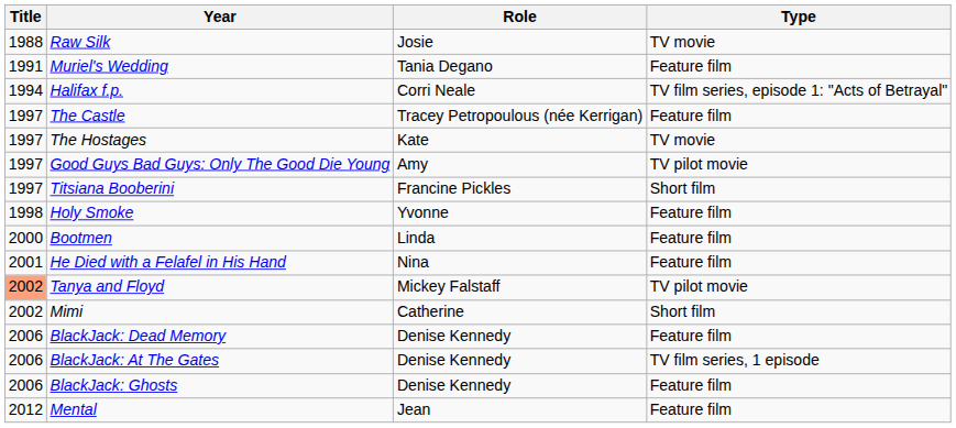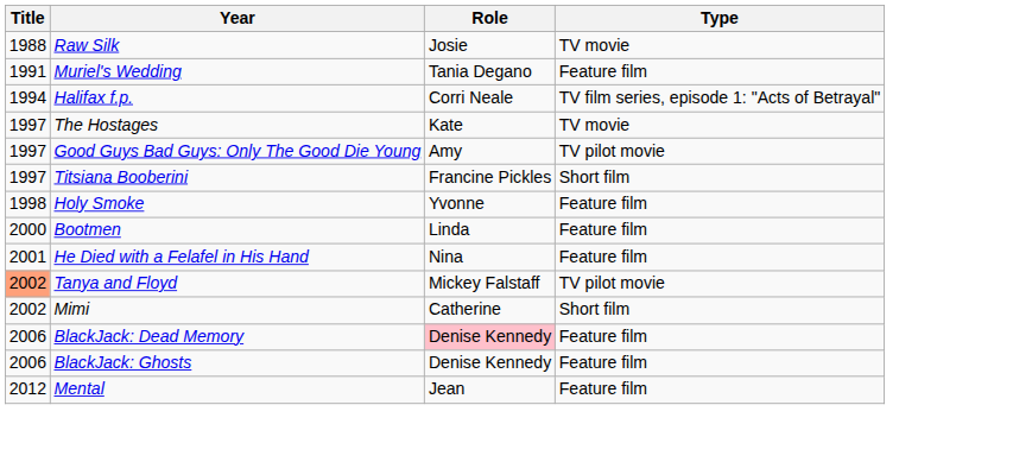 <table class="wikitable">
 <tr>
 <th>Title</th>
 <th>Year</th>
 <th>Role</th>
 <th>Type</th>
 </tr>
 <tr>
 <td>1988</td>
 <td><em><a href='#'>Raw Silk</a></em></td>
 <td>Josie</td>
 <td>TV movie</td>
 </tr>
 <tr>
 <td>1991</td>
 <td><em><a href='#'>Muriel's Wedding</a></em></td>
 <td>Tania Degano</td>
 <td>Feature film</td>
 </tr>
 <tr>
 <td>1994</td>
 <td><em><a href='#'>Halifax f.p.</a></em></td>
 <td>Corri Neale</td>
 <td>TV film series, episode 1: "Acts of Betrayal"</td>
-</tr>
-<tr>
-<td>1997</td>
-<td><em><a href='#'>The Castle</a></em></td>
-<td>Tracey Petropoulous (née Kerrigan)</td>
-<td>Feature film</td>
 </tr>
 <tr>
 <td>1997</td>
 <td><em>The Hostages</em></td>
 <td>Kate</td>
 <td>TV movie</td>
 </tr>
 <tr>
 <td>1997</td>
 <td><em><a href='#'>Good Guys Bad Guys: Only The Good Die Young</a></em></td>
 <td>Amy</td>
 <td>TV pilot movie</td>
 </tr>
 <tr>
 <td>1997</td>
 <td><em><a href='#'>Titsiana Booberini</a></em></td>
 <td>Francine Pickles</td>
 <td>Short film</td>
 </tr>
 <tr>
 <td>1998</td>
 <td><em><a href='#'>Holy Smoke</a></em></td>
 <td>Yvonne</td>
 <td>Feature film</td>
 </tr>
 <tr>
 <td>2000</td>
 <td><em><a href='#'>Bootmen</a></em></td>
 <td>Linda</td>
 <td>Feature film</td>
 </tr>
 <tr>
 <td>2001</td>
 <td><em><a href='#'>He Died with a Felafel in His Hand</a></em></td>
 <td>Nina</td>
 <td>Feature film</td>
 </tr>
 <tr>
 <td style="background: lightsalmon;">2002</td>
 <td><em><a href='#'>Tanya and Floyd</a></em></td>
 <td>Mickey Falstaff</td>
 <td>TV pilot movie</td>
 </tr>
 <tr>
 <td>2002</td>
 <td><em>Mimi</em></td>
 <td>Catherine</td>
 <td>Short film</td>
 </tr>
 <tr>
 <td>2006</td>
 <td><em><a href='#'>BlackJack: Dead Memory</a></em></td>
-<td>Denise Kennedy</td>
+<td style="background: pink;">Denise Kennedy</td>
 <td>Feature film</td>
-</tr>
-<tr>
-<td>2006</td>
-<td><em><a href='#'>BlackJack: At The Gates</a></em></td>
-<td>Denise Kennedy</td>
-<td>TV film series, 1 episode</td>
 </tr>
 <tr>
 <td>2006</td>
 <td><em><a href='#'>BlackJack: Ghosts</a></em></td>
 <td>Denise Kennedy</td>
 <td>Feature film</td>
 </tr>
 <tr>
 <td>2012</td>
 <td><em><a href='#'>Mental</a></em></td>
 <td>Jean</td>
 <td>Feature film</td>
 </tr>
 </table>
